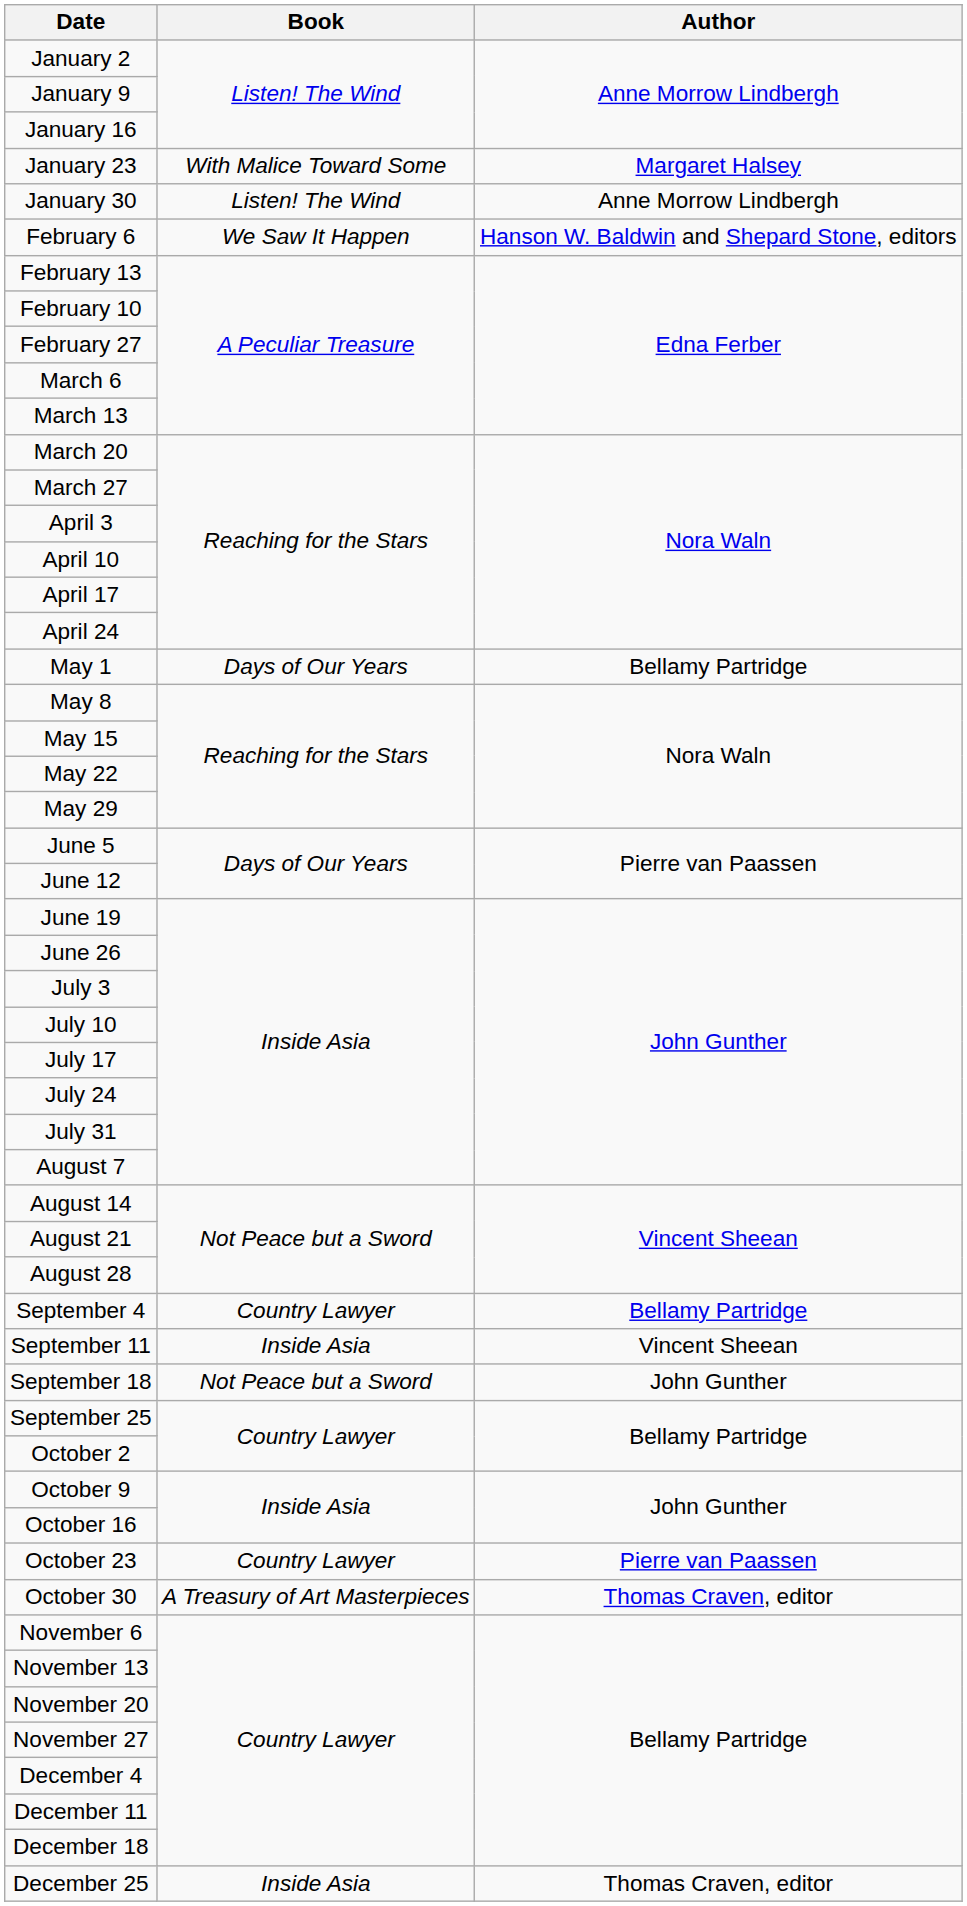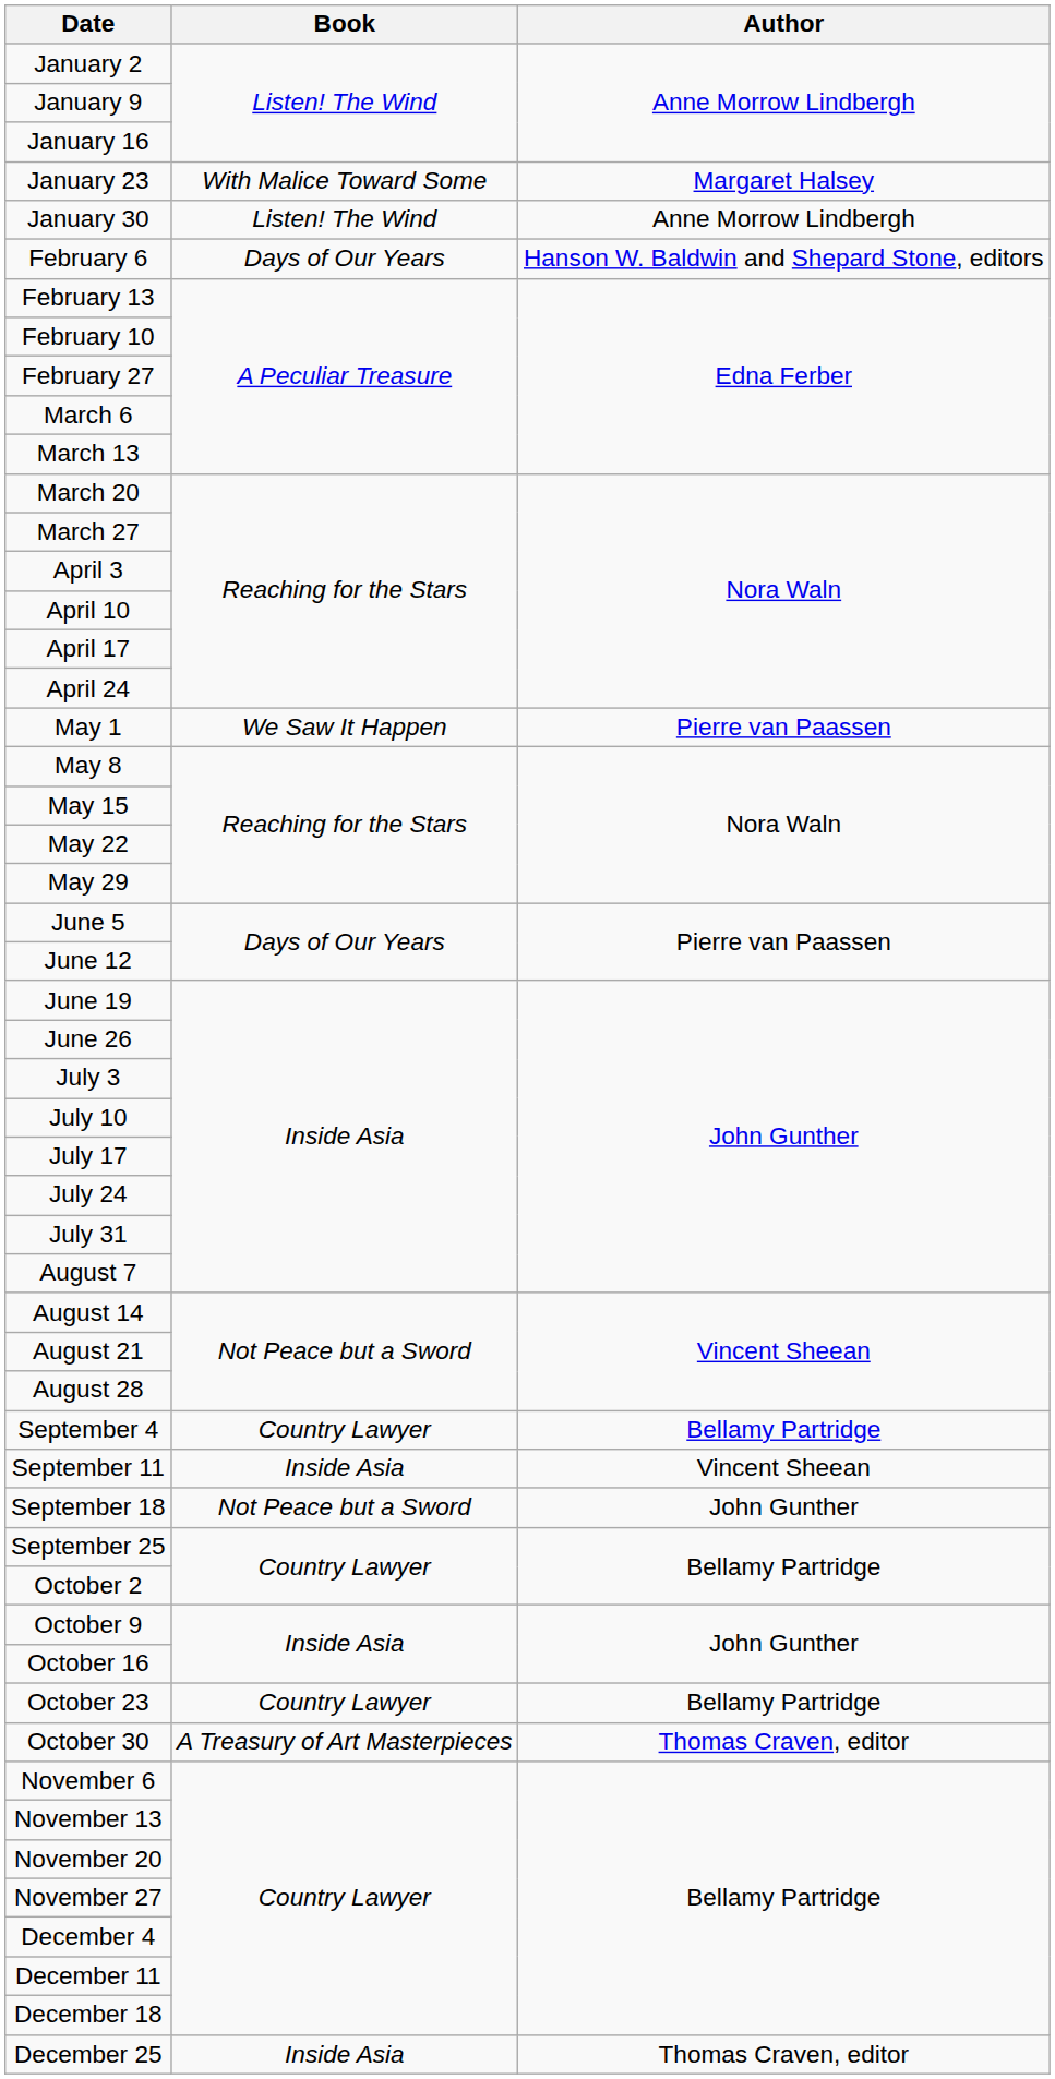 <table class="wikitable sortable" style="text-align: center">
 <tr>
 <th>Date</th>
 <th>Book</th>
 <th>Author</th>
 </tr>
 <tr>
 <td>January 2</td>
 <td rowspan=3><em><a href='#'>Listen! The Wind</a></em></td>
 <td rowspan=3><a href='#'>Anne Morrow Lindbergh</a></td>
 </tr>
 <tr>
 <td>January 9</td>
 </tr>
 <tr>
 <td>January 16</td>
 </tr>
 <tr>
 <td>January 23</td>
 <td><em>With Malice Toward Some</em></td>
 <td><a href='#'>Margaret Halsey</a></td>
 </tr>
 <tr>
 <td>January 30</td>
 <td><em>Listen! The Wind</em></td>
 <td>Anne Morrow Lindbergh</td>
 </tr>
 <tr>
 <td>February 6</td>
-<td><em>We Saw It Happen</em></td>
+<td><em>Days of Our Years</em></td>
 <td><a href='#'>Hanson W. Baldwin</a> and <a href='#'>Shepard Stone</a>, editors</td>
 </tr>
 <tr>
 <td>February 13</td>
 <td rowspan=5><em><a href='#'>A Peculiar Treasure</a></em></td>
 <td rowspan=5><a href='#'>Edna Ferber</a></td>
 </tr>
 <tr>
 <td>February 10</td>
 </tr>
 <tr>
 <td>February 27</td>
 </tr>
 <tr>
 <td>March 6</td>
 </tr>
 <tr>
 <td>March 13</td>
 </tr>
 <tr>
 <td>March 20</td>
 <td rowspan=6><em>Reaching for the Stars</em></td>
 <td rowspan=6><a href='#'>Nora Waln</a></td>
 </tr>
 <tr>
 <td>March 27</td>
 </tr>
 <tr>
 <td>April 3</td>
 </tr>
 <tr>
 <td>April 10</td>
 </tr>
 <tr>
 <td>April 17</td>
 </tr>
 <tr>
 <td>April 24</td>
 </tr>
 <tr>
 <td>May 1</td>
-<td><em>Days of Our Years</em></td>
-<td>Bellamy Partridge</td>
+<td><em>We Saw It Happen</em></td>
+<td><a href='#'>Pierre van Paassen</a></td>
 </tr>
 <tr>
 <td>May 8</td>
 <td rowspan=4><em>Reaching for the Stars</em></td>
 <td rowspan=4>Nora Waln</td>
 </tr>
 <tr>
 <td>May 15</td>
 </tr>
 <tr>
 <td>May 22</td>
 </tr>
 <tr>
 <td>May 29</td>
 </tr>
 <tr>
 <td>June 5</td>
 <td rowspan=2><em>Days of Our Years</em></td>
 <td rowspan=2>Pierre van Paassen</td>
 </tr>
 <tr>
 <td>June 12</td>
 </tr>
 <tr>
 <td>June 19</td>
 <td rowspan=8><em>Inside Asia</em></td>
 <td rowspan=8><a href='#'>John Gunther</a></td>
 </tr>
 <tr>
 <td>June 26</td>
 </tr>
 <tr>
 <td>July 3</td>
 </tr>
 <tr>
 <td>July 10</td>
 </tr>
 <tr>
 <td>July 17</td>
 </tr>
 <tr>
 <td>July 24</td>
 </tr>
 <tr>
 <td>July 31</td>
 </tr>
 <tr>
 <td>August 7</td>
 </tr>
 <tr>
 <td>August 14</td>
 <td rowspan=3><em>Not Peace but a Sword</em></td>
 <td rowspan=3><a href='#'>Vincent Sheean</a></td>
 </tr>
 <tr>
 <td>August 21</td>
 </tr>
 <tr>
 <td>August 28</td>
 </tr>
 <tr>
 <td>September 4</td>
 <td><em>Country Lawyer</em></td>
 <td><a href='#'>Bellamy Partridge</a></td>
 </tr>
 <tr>
 <td>September 11</td>
 <td><em>Inside Asia</em></td>
 <td>Vincent Sheean</td>
 </tr>
 <tr>
 <td>September 18</td>
 <td><em>Not Peace but a Sword</em></td>
 <td>John Gunther</td>
 </tr>
 <tr>
 <td>September 25</td>
 <td rowspan=2><em>Country Lawyer</em></td>
 <td rowspan=2>Bellamy Partridge</td>
 </tr>
 <tr>
 <td>October 2</td>
 </tr>
 <tr>
 <td>October 9</td>
 <td rowspan=2><em>Inside Asia</em></td>
 <td rowspan=2>John Gunther</td>
 </tr>
 <tr>
 <td>October 16</td>
 </tr>
 <tr>
 <td>October 23</td>
 <td><em>Country Lawyer</em></td>
-<td><a href='#'>Pierre van Paassen</a></td>
+<td>Bellamy Partridge</td>
 </tr>
 <tr>
 <td>October 30</td>
 <td><em>A Treasury of Art Masterpieces</em></td>
 <td><a href='#'>Thomas Craven</a>, editor</td>
 </tr>
 <tr>
 <td>November 6</td>
 <td rowspan=7><em>Country Lawyer</em></td>
 <td rowspan=7>Bellamy Partridge</td>
 </tr>
 <tr>
 <td>November 13</td>
 </tr>
 <tr>
 <td>November 20</td>
 </tr>
 <tr>
 <td>November 27</td>
 </tr>
 <tr>
 <td>December 4</td>
 </tr>
 <tr>
 <td>December 11</td>
 </tr>
 <tr>
 <td>December 18</td>
 </tr>
 <tr>
 <td>December 25</td>
 <td><em>Inside Asia</em></td>
 <td>Thomas Craven, editor</td>
 </tr>
 </table>
